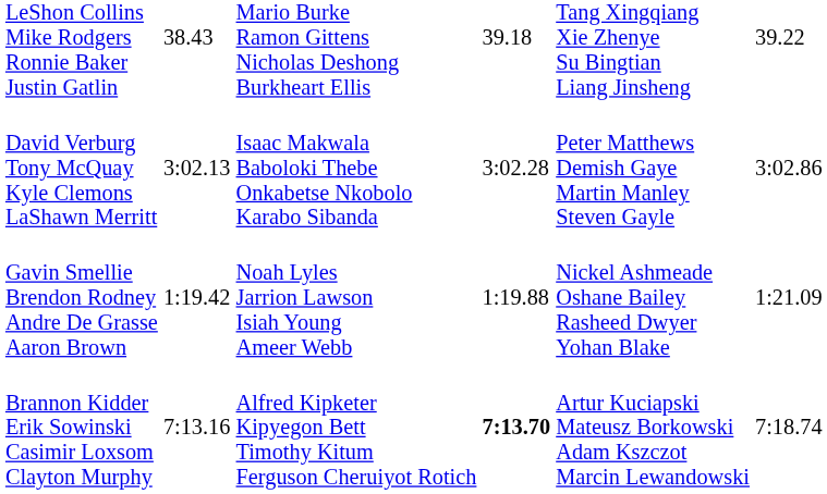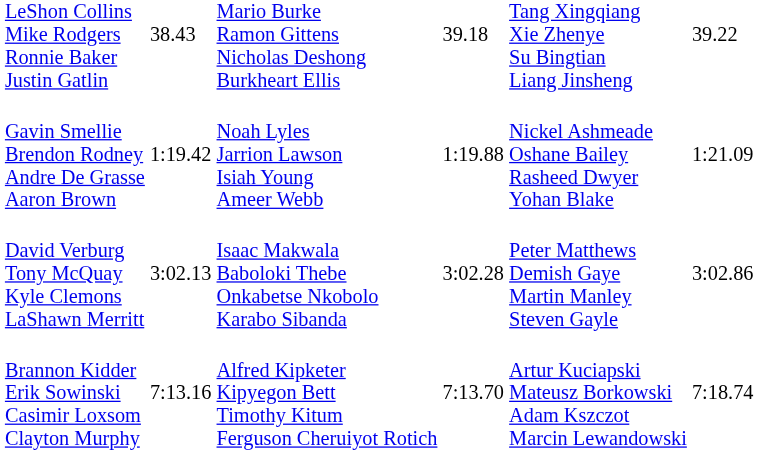 <table>
 <tr>
 <td></td>
 <td><br><a href='#'>LeShon Collins</a><br><a href='#'>Mike Rodgers</a><br><a href='#'>Ronnie Baker</a><br><a href='#'>Justin Gatlin</a></td>
 <td>38.43</td>
 <td><br><a href='#'>Mario Burke</a><br><a href='#'>Ramon Gittens</a><br><a href='#'>Nicholas Deshong</a><br><a href='#'>Burkheart Ellis</a></td>
 <td>39.18</td>
 <td><br><a href='#'>Tang Xingqiang</a><br><a href='#'>Xie Zhenye</a><br><a href='#'>Su Bingtian</a><br><a href='#'>Liang Jinsheng</a></td>
 <td>39.22</td>
 </tr>
 <tr>
 <td></td>
+<td><br><a href='#'>Gavin Smellie</a><br><a href='#'>Brendon Rodney</a><br><a href='#'>Andre De Grasse</a><br><a href='#'>Aaron Brown</a></td>
+<td>1:19.42</td>
+<td><br><a href='#'>Noah Lyles</a><br><a href='#'>Jarrion Lawson</a><br><a href='#'>Isiah Young</a><br><a href='#'>Ameer Webb</a></td>
+<td>1:19.88</td>
+<td><br><a href='#'>Nickel Ashmeade</a><br><a href='#'>Oshane Bailey</a><br><a href='#'>Rasheed Dwyer</a><br><a href='#'>Yohan Blake</a></td>
+<td>1:21.09</td>
+</tr>
+<tr>
+<td></td>
 <td><br><a href='#'>David Verburg</a><br><a href='#'>Tony McQuay</a><br><a href='#'>Kyle Clemons</a><br><a href='#'>LaShawn Merritt</a></td>
 <td>3:02.13</td>
 <td><br><a href='#'>Isaac Makwala</a><br><a href='#'>Baboloki Thebe</a><br><a href='#'>Onkabetse Nkobolo</a><br><a href='#'>Karabo Sibanda</a></td>
 <td>3:02.28</td>
 <td><br><a href='#'>Peter Matthews</a><br><a href='#'>Demish Gaye</a><br><a href='#'>Martin Manley</a><br><a href='#'>Steven Gayle</a></td>
 <td>3:02.86</td>
 </tr>
 <tr>
 <td></td>
-<td><br><a href='#'>Gavin Smellie</a><br><a href='#'>Brendon Rodney</a><br><a href='#'>Andre De Grasse</a><br><a href='#'>Aaron Brown</a></td>
-<td>1:19.42</td>
-<td><br><a href='#'>Noah Lyles</a><br><a href='#'>Jarrion Lawson</a><br><a href='#'>Isiah Young</a><br><a href='#'>Ameer Webb</a></td>
-<td>1:19.88</td>
-<td><br><a href='#'>Nickel Ashmeade</a><br><a href='#'>Oshane Bailey</a><br><a href='#'>Rasheed Dwyer</a><br><a href='#'>Yohan Blake</a></td>
-<td>1:21.09</td>
-</tr>
-<tr>
-<td></td>
 <td><br><a href='#'>Brannon Kidder</a><br><a href='#'>Erik Sowinski</a><br><a href='#'>Casimir Loxsom</a><br><a href='#'>Clayton Murphy</a></td>
 <td>7:13.16</td>
 <td><br><a href='#'>Alfred Kipketer</a><br><a href='#'>Kipyegon Bett</a><br><a href='#'>Timothy Kitum</a><br><a href='#'>Ferguson Cheruiyot Rotich</a></td>
-<td><strong>7:13.70</strong></td>
+<td>7:13.70</td>
 <td><br><a href='#'>Artur Kuciapski</a><br><a href='#'>Mateusz Borkowski</a><br><a href='#'>Adam Kszczot</a><br><a href='#'>Marcin Lewandowski</a></td>
 <td>7:18.74</td>
 </tr>
 </table>
